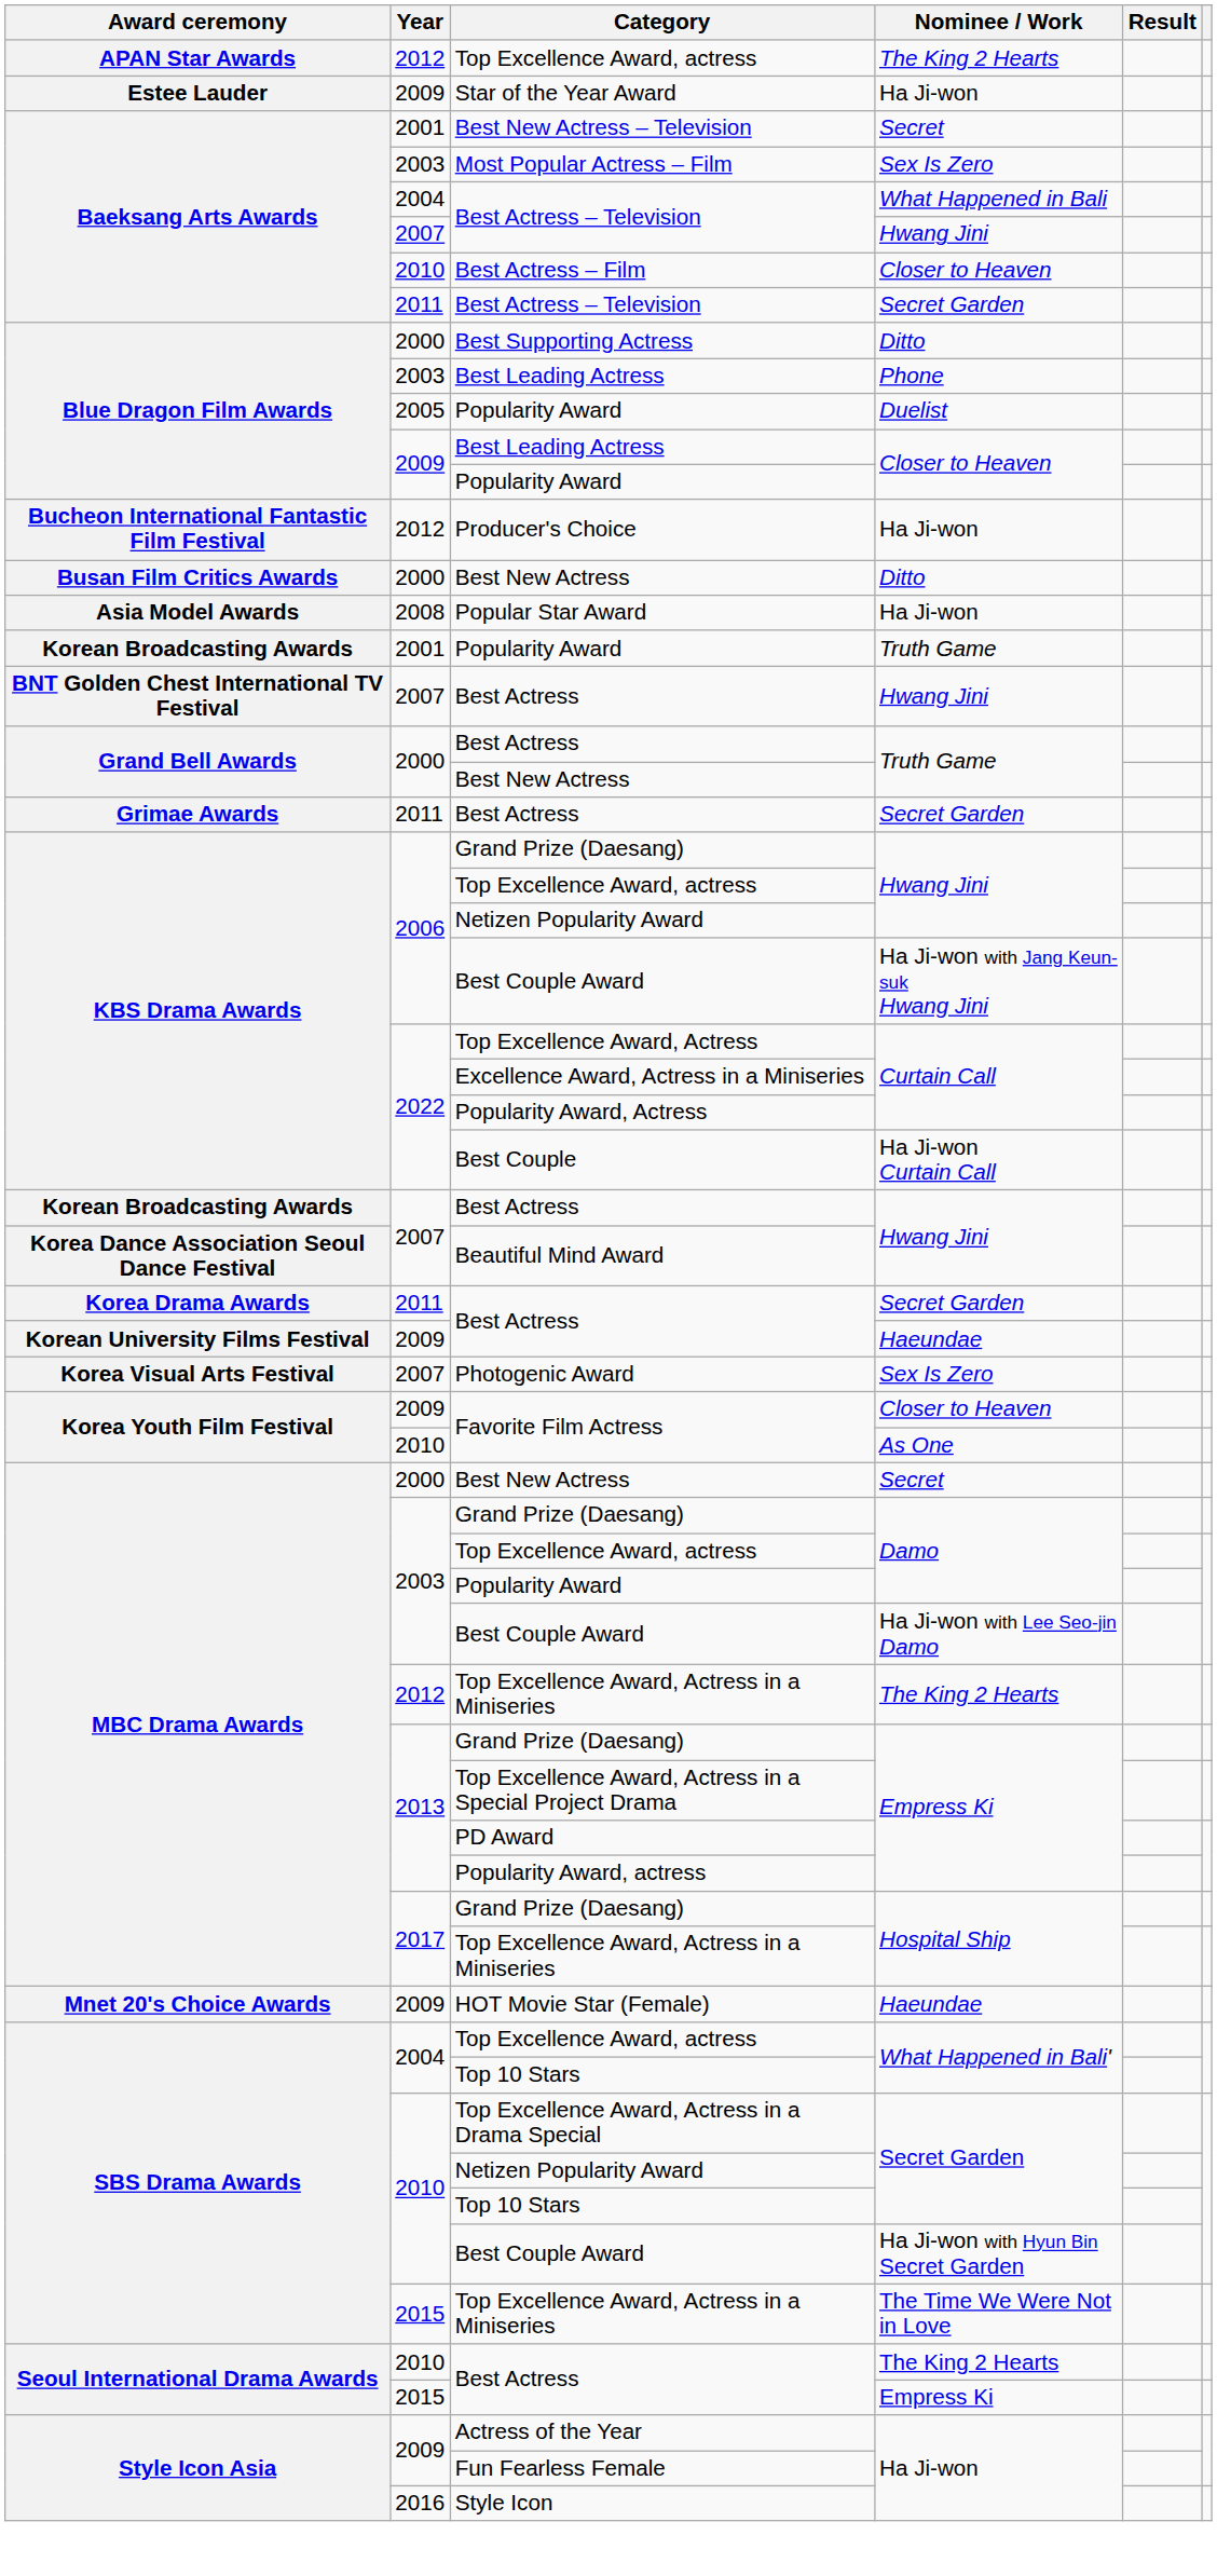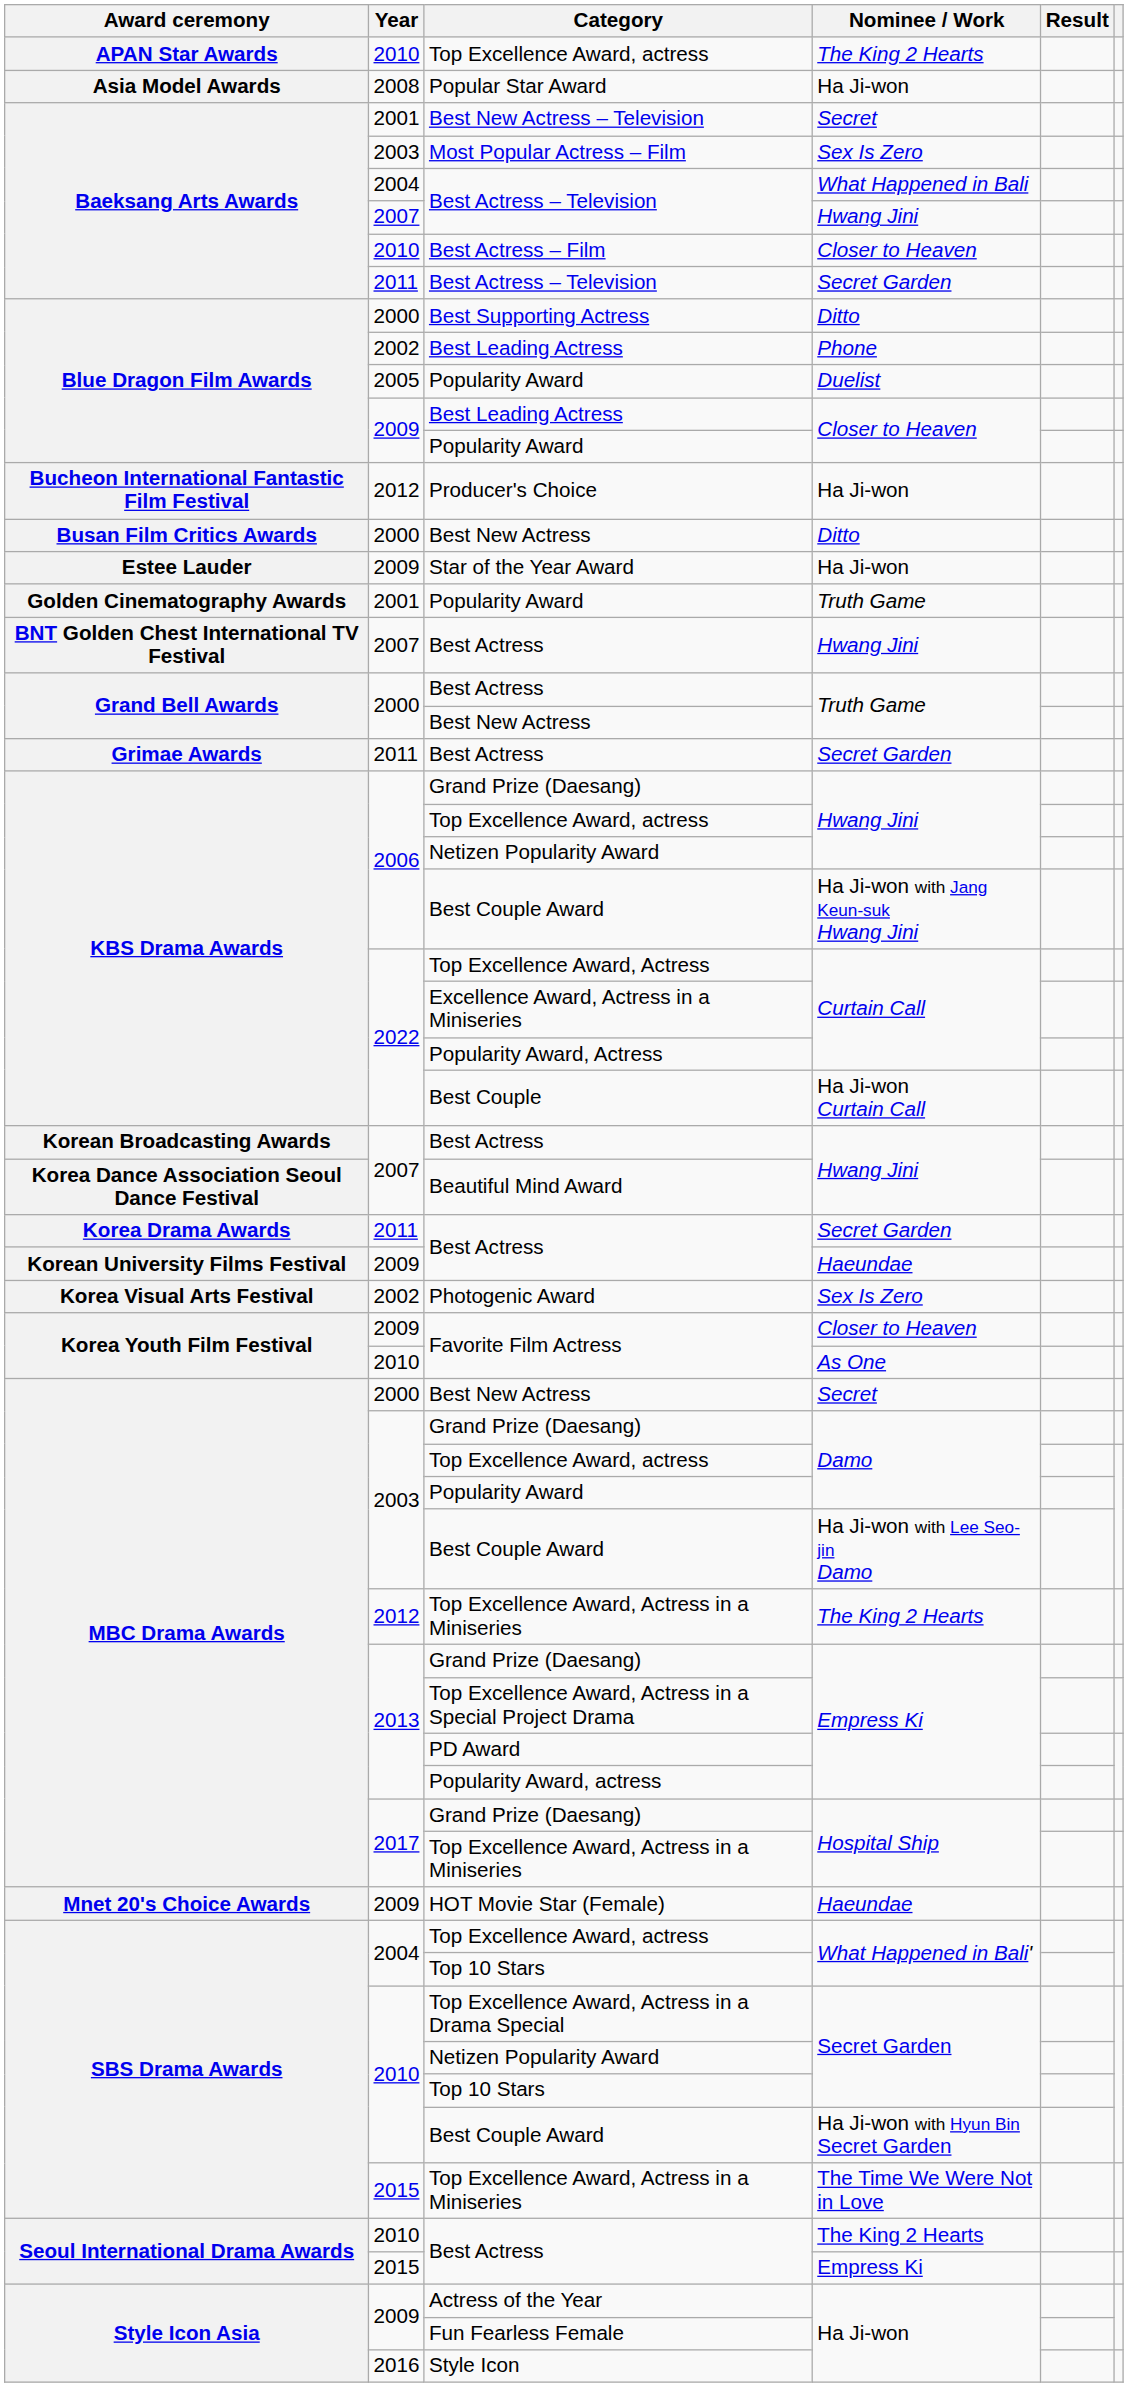 <table class="wikitable plainrowheaders sortable">
 <tr>
 <th scope="col">Award ceremony</th>
 <th scope="col">Year</th>
 <th scope="col">Category</th>
 <th scope="col">Nominee / Work</th>
 <th scope="col">Result</th>
 <th scope="col" class="unsortable"></th>
 </tr>
 <tr>
 <th scope="row"  rowspan="1"><a href='#'>APAN Star Awards</a></th>
-<td><a href='#'>2012</a></td>
+<td><a href='#'>2010</a></td>
 <td>Top Excellence Award, actress</td>
 <td><em><a href='#'>The King 2 Hearts</a></em></td>
 <td></td>
 <td></td>
 </tr>
 <tr>
-<th scope="row">Estee Lauder</th>
-<td>2009</td>
-<td>Star of the Year Award</td>
+<th scope="row">Asia Model Awards</th>
+<td>2008</td>
+<td>Popular Star Award</td>
 <td>Ha Ji-won</td>
 <td></td>
 <td></td>
 </tr>
 <tr>
 <th scope="row"  rowspan="6"><a href='#'>Baeksang Arts Awards</a></th>
 <td>2001</td>
 <td><a href='#'>Best New Actress – Television</a></td>
 <td><em><a href='#'>Secret</a></em></td>
 <td></td>
 <td></td>
 </tr>
 <tr>
 <td>2003</td>
 <td><a href='#'>Most Popular Actress – Film</a></td>
 <td><em><a href='#'>Sex Is Zero</a></em></td>
 <td></td>
 <td></td>
 </tr>
 <tr>
 <td>2004</td>
 <td rowspan="2"><a href='#'>Best Actress – Television</a></td>
 <td rowspan=1><em><a href='#'>What Happened in Bali</a></em></td>
 <td></td>
 <td></td>
 </tr>
 <tr>
 <td><a href='#'>2007</a></td>
 <td><em><a href='#'>Hwang Jini</a></em></td>
 <td></td>
 <td></td>
 </tr>
 <tr>
 <td><a href='#'>2010</a></td>
 <td><a href='#'>Best Actress – Film</a></td>
 <td><em><a href='#'>Closer to Heaven</a></em></td>
 <td></td>
 <td></td>
 </tr>
 <tr>
 <td><a href='#'>2011</a></td>
 <td><a href='#'>Best Actress – Television</a></td>
 <td><em><a href='#'>Secret Garden</a></em></td>
 <td></td>
 <td></td>
 </tr>
 <tr>
 <th scope="row"  rowspan="5"><a href='#'>Blue Dragon Film Awards</a></th>
 <td>2000</td>
 <td><a href='#'>Best Supporting Actress</a></td>
 <td><em><a href='#'>Ditto</a></em></td>
 <td></td>
 <td></td>
 </tr>
 <tr>
-<td>2003</td>
+<td>2002</td>
 <td><a href='#'>Best Leading Actress</a></td>
 <td><em> <a href='#'>Phone</a></em></td>
 <td></td>
 <td></td>
 </tr>
 <tr>
 <td>2005</td>
 <td>Popularity Award</td>
 <td><em><a href='#'>Duelist</a></em></td>
 <td></td>
 <td></td>
 </tr>
 <tr>
 <td rowspan=2><a href='#'>2009</a></td>
 <td><a href='#'>Best Leading Actress</a></td>
 <td rowspan=2><em><a href='#'>Closer to Heaven</a></em></td>
 <td></td>
 <td></td>
 </tr>
 <tr>
 <td>Popularity Award</td>
 <td></td>
 <td></td>
 </tr>
 <tr>
 <th scope="row"><a href='#'>Bucheon International Fantastic Film Festival</a></th>
 <td>2012</td>
 <td>Producer's Choice</td>
 <td>Ha Ji-won</td>
 <td></td>
 <td></td>
 </tr>
 <tr>
 <th scope="row"><a href='#'>Busan Film Critics Awards</a></th>
 <td>2000</td>
 <td>Best New Actress</td>
 <td rowspan="1"><em><a href='#'>Ditto</a></em></td>
 <td></td>
 <td></td>
 </tr>
 <tr>
-<th scope="row">Asia Model Awards</th>
-<td>2008</td>
-<td>Popular Star Award</td>
+<th scope="row">Estee Lauder</th>
+<td>2009</td>
+<td>Star of the Year Award</td>
 <td>Ha Ji-won</td>
 <td></td>
 <td></td>
 </tr>
 <tr>
-<th scope="row">Korean Broadcasting Awards</th>
+<th scope="row"  rowspan="1">Golden Cinematography Awards</th>
 <td>2001</td>
 <td>Popularity Award</td>
 <td><em>Truth Game</em></td>
 <td></td>
 <td></td>
 </tr>
 <tr>
 <th scope="row"><a href='#'>BNT</a>  Golden Chest International TV Festival</th>
 <td>2007</td>
 <td>Best Actress</td>
 <td><em><a href='#'>Hwang Jini</a></em></td>
 <td></td>
 <td></td>
 </tr>
 <tr>
 <th scope="row"  rowspan="2"><a href='#'>Grand Bell Awards</a></th>
 <td rowspan="2">2000</td>
 <td>Best Actress</td>
 <td rowspan="2"><em>Truth Game</em></td>
 <td></td>
 <td></td>
 </tr>
 <tr>
 <td rowspan="1">Best New Actress</td>
 <td></td>
 <td></td>
 </tr>
 <tr>
 <th scope="row"><a href='#'>Grimae Awards</a></th>
 <td>2011</td>
 <td>Best Actress</td>
 <td><em><a href='#'>Secret Garden</a></em></td>
 <td></td>
 <td></td>
 </tr>
 <tr>
 <th scope="row"  rowspan="8"><a href='#'>KBS Drama Awards</a></th>
 <td rowspan=4><a href='#'>2006</a></td>
 <td>Grand Prize (Daesang)</td>
 <td rowspan="3"><em><a href='#'>Hwang Jini</a></em></td>
 <td></td>
 <td></td>
 </tr>
 <tr>
 <td>Top Excellence Award, actress</td>
 <td></td>
 <td></td>
 </tr>
 <tr>
 <td>Netizen Popularity Award</td>
 <td></td>
 <td></td>
 </tr>
 <tr>
 <td>Best Couple Award</td>
 <td>Ha Ji-won <small>with <a href='#'>Jang Keun-suk</a></small><br><em><a href='#'>Hwang Jini</a></em></td>
 <td></td>
 <td></td>
 </tr>
 <tr>
 <td rowspan="4"><a href='#'>2022</a></td>
 <td>Top Excellence Award, Actress</td>
 <td rowspan="3"><em><a href='#'>Curtain Call</a></em></td>
 <td></td>
 <td></td>
 </tr>
 <tr>
 <td>Excellence Award, Actress in a Miniseries</td>
 <td></td>
 <td></td>
 </tr>
 <tr>
 <td rowspan="1">Popularity Award, Actress</td>
 <td></td>
 <td></td>
 </tr>
 <tr>
 <td>Best Couple</td>
 <td>Ha Ji-won <br><em><a href='#'>Curtain Call</a></em></td>
 <td></td>
 <td></td>
 </tr>
 <tr>
 <th scope="row">Korean Broadcasting Awards</th>
 <td rowspan="2">2007</td>
 <td rowspan=1>Best Actress</td>
 <td rowspan="2"><em><a href='#'>Hwang Jini</a></em></td>
 <td></td>
 <td></td>
 </tr>
 <tr>
 <th scope="row">Korea Dance Association Seoul Dance Festival</th>
 <td>Beautiful Mind Award</td>
 <td></td>
 <td></td>
 </tr>
 <tr>
 <th scope="row"><a href='#'>Korea Drama Awards</a></th>
 <td><a href='#'>2011</a></td>
 <td rowspan="2">Best Actress</td>
 <td><em><a href='#'>Secret Garden</a></em></td>
 <td></td>
 <td></td>
 </tr>
 <tr>
 <th scope="row">Korean University Films Festival</th>
 <td>2009</td>
 <td><em><a href='#'>Haeundae</a></em></td>
 <td></td>
 <td></td>
 </tr>
 <tr>
 <th scope="row">Korea Visual Arts Festival</th>
-<td>2007</td>
+<td>2002</td>
 <td>Photogenic Award</td>
 <td rowspan=1><em><a href='#'>Sex Is Zero</a></em></td>
 <td></td>
 <td></td>
 </tr>
 <tr>
 <th scope="row"  rowspan="2">Korea Youth Film Festival</th>
 <td>2009</td>
 <td rowspan="2">Favorite Film Actress</td>
 <td><em><a href='#'>Closer to Heaven</a></em></td>
 <td></td>
 <td></td>
 </tr>
 <tr>
 <td>2010</td>
 <td><em><a href='#'>As One</a></em></td>
 <td></td>
 <td></td>
 </tr>
 <tr>
 <th scope="row"  rowspan="12"><a href='#'>MBC Drama Awards</a></th>
 <td>2000</td>
 <td>Best New Actress</td>
 <td rowspan=1><em><a href='#'>Secret</a></em></td>
 <td></td>
 <td></td>
 </tr>
 <tr>
 <td rowspan=4>2003</td>
 <td>Grand Prize (Daesang)</td>
 <td rowspan=3><em><a href='#'>Damo</a></em></td>
 <td></td>
 <td></td>
 </tr>
 <tr>
 <td>Top Excellence Award, actress</td>
 <td></td>
 <td rowspan=3></td>
 </tr>
 <tr>
 <td>Popularity Award</td>
 <td></td>
 </tr>
 <tr>
 <td>Best Couple Award</td>
 <td>Ha Ji-won <small>with <a href='#'>Lee Seo-jin</a></small><br><em><a href='#'>Damo</a></em></td>
 <td></td>
 </tr>
 <tr>
 <td><a href='#'>2012</a></td>
 <td>Top Excellence Award, Actress in a Miniseries</td>
 <td><em><a href='#'>The King 2 Hearts</a></em></td>
 <td></td>
 <td></td>
 </tr>
 <tr>
 <td rowspan="4"><a href='#'>2013</a></td>
 <td>Grand Prize (Daesang)</td>
 <td rowspan="4"><em><a href='#'>Empress Ki</a></em></td>
 <td></td>
 <td></td>
 </tr>
 <tr>
 <td>Top Excellence Award, Actress in a Special Project Drama</td>
 <td></td>
 <td></td>
 </tr>
 <tr>
 <td>PD Award</td>
 <td></td>
 <td rowspan=2></td>
 </tr>
 <tr>
 <td>Popularity Award, actress</td>
 <td></td>
 </tr>
 <tr>
 <td rowspan="2"><a href='#'>2017</a></td>
 <td>Grand Prize (Daesang)</td>
 <td rowspan="2"><em><a href='#'>Hospital Ship</a></em></td>
 <td></td>
 <td></td>
 </tr>
 <tr>
 <td>Top Excellence Award, Actress in a Miniseries</td>
 <td></td>
 <td></td>
 </tr>
 <tr>
 <th scope="row"><a href='#'>Mnet 20's Choice Awards</a></th>
 <td>2009</td>
 <td>HOT Movie Star (Female)</td>
 <td rowspan=1><em><a href='#'>Haeundae</a></em></td>
 <td></td>
 <td></td>
 </tr>
 <tr>
 <th scope="row"  rowspan="7"><a href='#'>SBS Drama Awards</a></th>
 <td rowspan=2>2004</td>
 <td>Top Excellence Award, actress</td>
 <td rowspan=2><em><a href='#'>What Happened in Bali</a>'</td>
 <td></td>
 <td rowspan=2></td>
 </tr>
 <tr>
 <td>Top 10 Stars</td>
 <td></td>
 </tr>
 <tr>
 <td rowspan=4><a href='#'>2010</a></td>
 <td>Top Excellence Award, Actress in a Drama Special</td>
 <td rowspan="3"></em><a href='#'>Secret Garden</a><em></td>
 <td></td>
 <td rowspan=4></td>
 </tr>
 <tr>
 <td>Netizen Popularity Award</td>
 <td></td>
 </tr>
 <tr>
 <td>Top 10 Stars</td>
 <td></td>
 </tr>
 <tr>
 <td>Best Couple Award</td>
 <td>Ha Ji-won <small>with <a href='#'>Hyun Bin</a></small><br></em><a href='#'>Secret Garden</a><em></td>
 <td></td>
 </tr>
 <tr>
 <td><a href='#'>2015</a></td>
 <td>Top Excellence Award, Actress in a Miniseries</td>
 <td></em><a href='#'>The Time We Were Not in Love</a><em></td>
 <td></td>
 <td></td>
 </tr>
 <tr>
 <th scope="row"  rowspan="2"><a href='#'>Seoul International Drama Awards</a></th>
 <td>2010</td>
 <td rowspan="2">Best Actress</td>
 <td></em><a href='#'>The King 2 Hearts</a><em></td>
 <td></td>
 <td></td>
 </tr>
 <tr>
 <td>2015</td>
 <td></em><a href='#'>Empress Ki</a><em></td>
 <td></td>
 <td></td>
 </tr>
 <tr>
 <th scope="row" rowspan=3><a href='#'>Style Icon Asia</a></th>
 <td rowspan="2">2009</td>
 <td>Actress of the Year</td>
 <td rowspan="3">Ha Ji-won</td>
 <td></td>
 <td rowspan=2></td>
 </tr>
 <tr>
 <td>Fun Fearless Female</td>
 <td></td>
 </tr>
 <tr>
 <td>2016</td>
 <td>Style Icon</td>
 <td></td>
 <td></td>
 </tr>
 </table>
